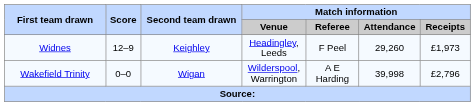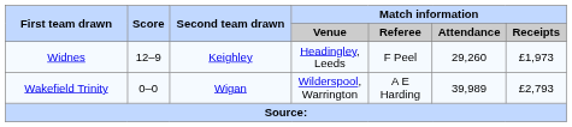 <table border=1 style="border-collapse:collapse; font-size:90%; text-align:center;" cellpadding=3 cellspacing=0 width=80%>
 <tr bgcolor=#C1D8FF>
 <th rowspan=2; width=19%>First team drawn</th>
 <th rowspan=2; width=6%>Score</th>
 <th rowspan=2; width=19%>Second team drawn</th>
 <th colspan=4>Match information</th>
 </tr>
 <tr bgcolor=#CCCCCC>
 <th width=10%>Venue</th>
 <th width=10%>Referee</th>
 <th width=7%>Attendance</th>
 <th width=9%>Receipts</th>
 </tr>
 <tr bgcolor=#F5FAFF>
 <td><a href='#'>Widnes</a></td>
 <td>12–9</td>
 <td><a href='#'>Keighley</a></td>
 <td><a href='#'>Headingley</a>, Leeds</td>
 <td>F Peel</td>
 <td>29,260</td>
 <td>£1,973</td>
 </tr>
 <tr bgcolor=#F5FAFF>
 <td><a href='#'>Wakefield Trinity</a></td>
 <td>0–0</td>
 <td><a href='#'>Wigan</a></td>
 <td><a href='#'>Wilderspool</a>, Warrington</td>
 <td>A E Harding</td>
-<td>39,998</td>
-<td>£2,796</td>
+<td>39,989</td>
+<td>£2,793</td>
 </tr>
 <tr style="background:#c1d8ff;">
 <th colspan=7>Source:</th>
 </tr>
 </table>
